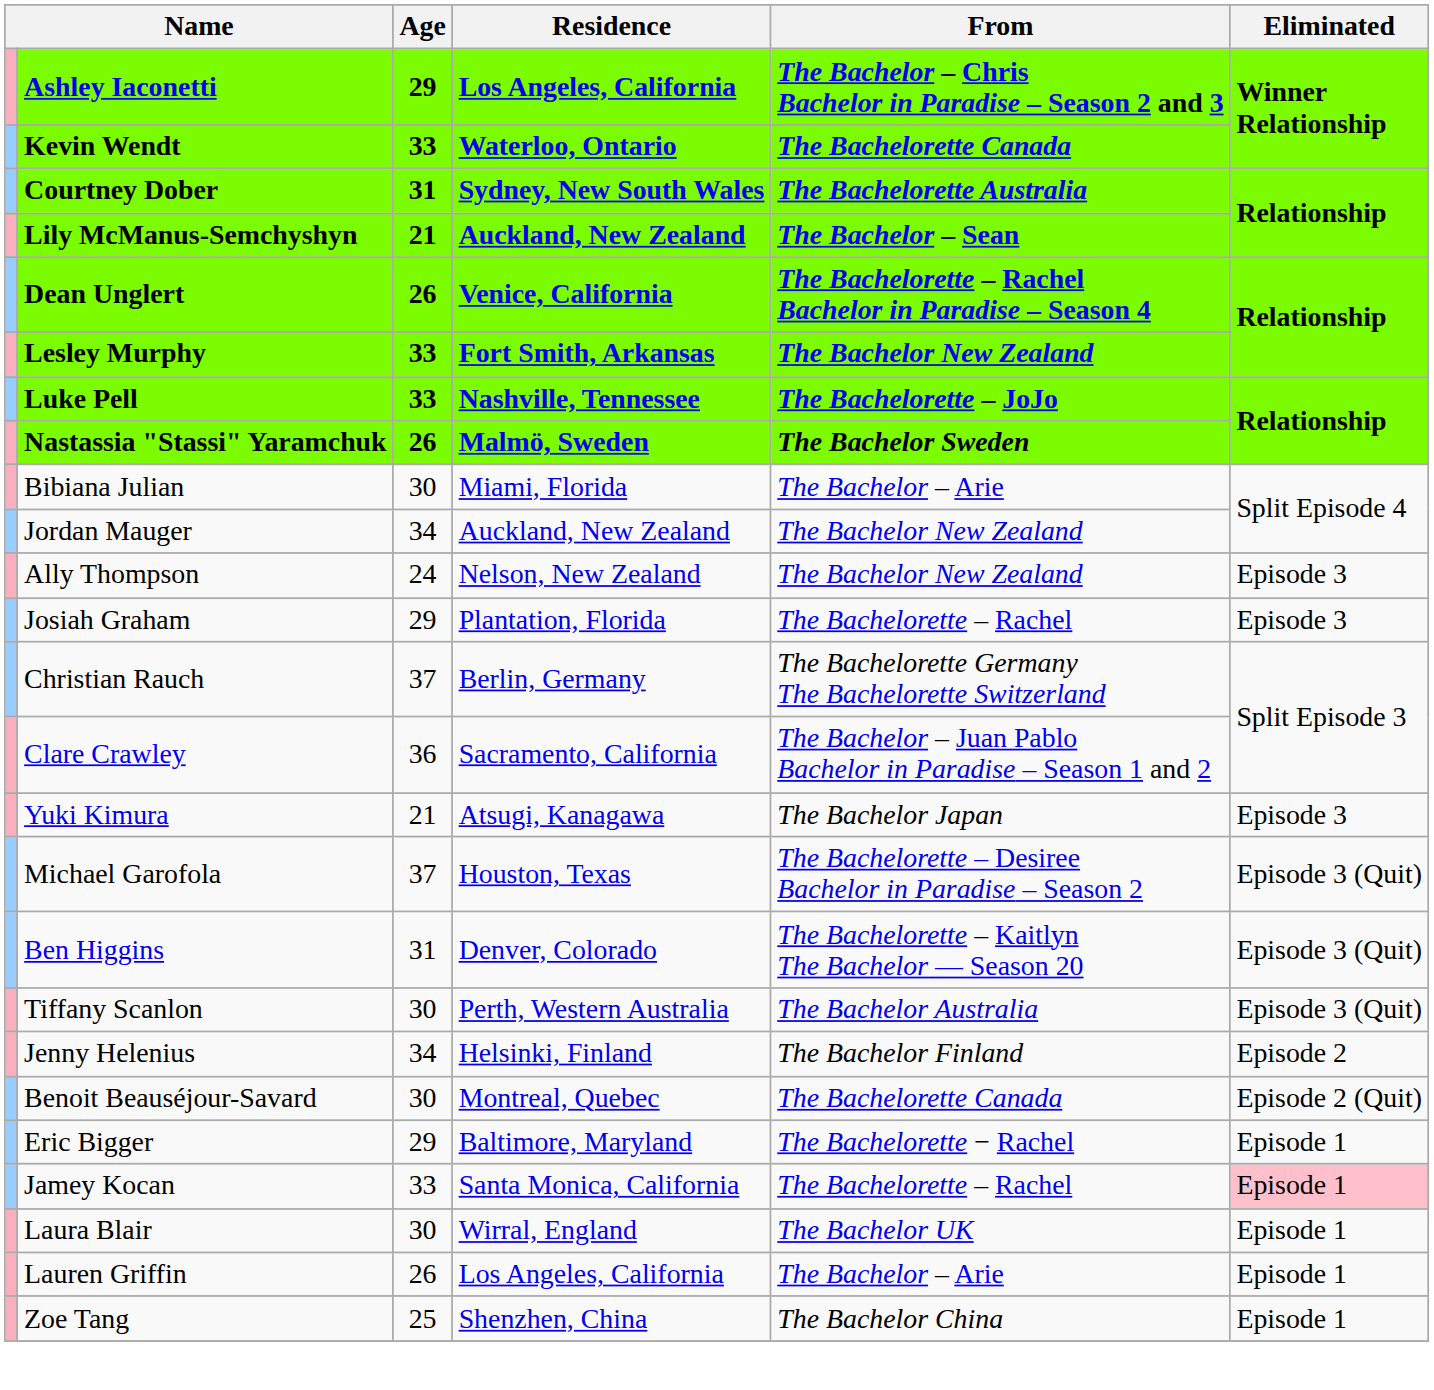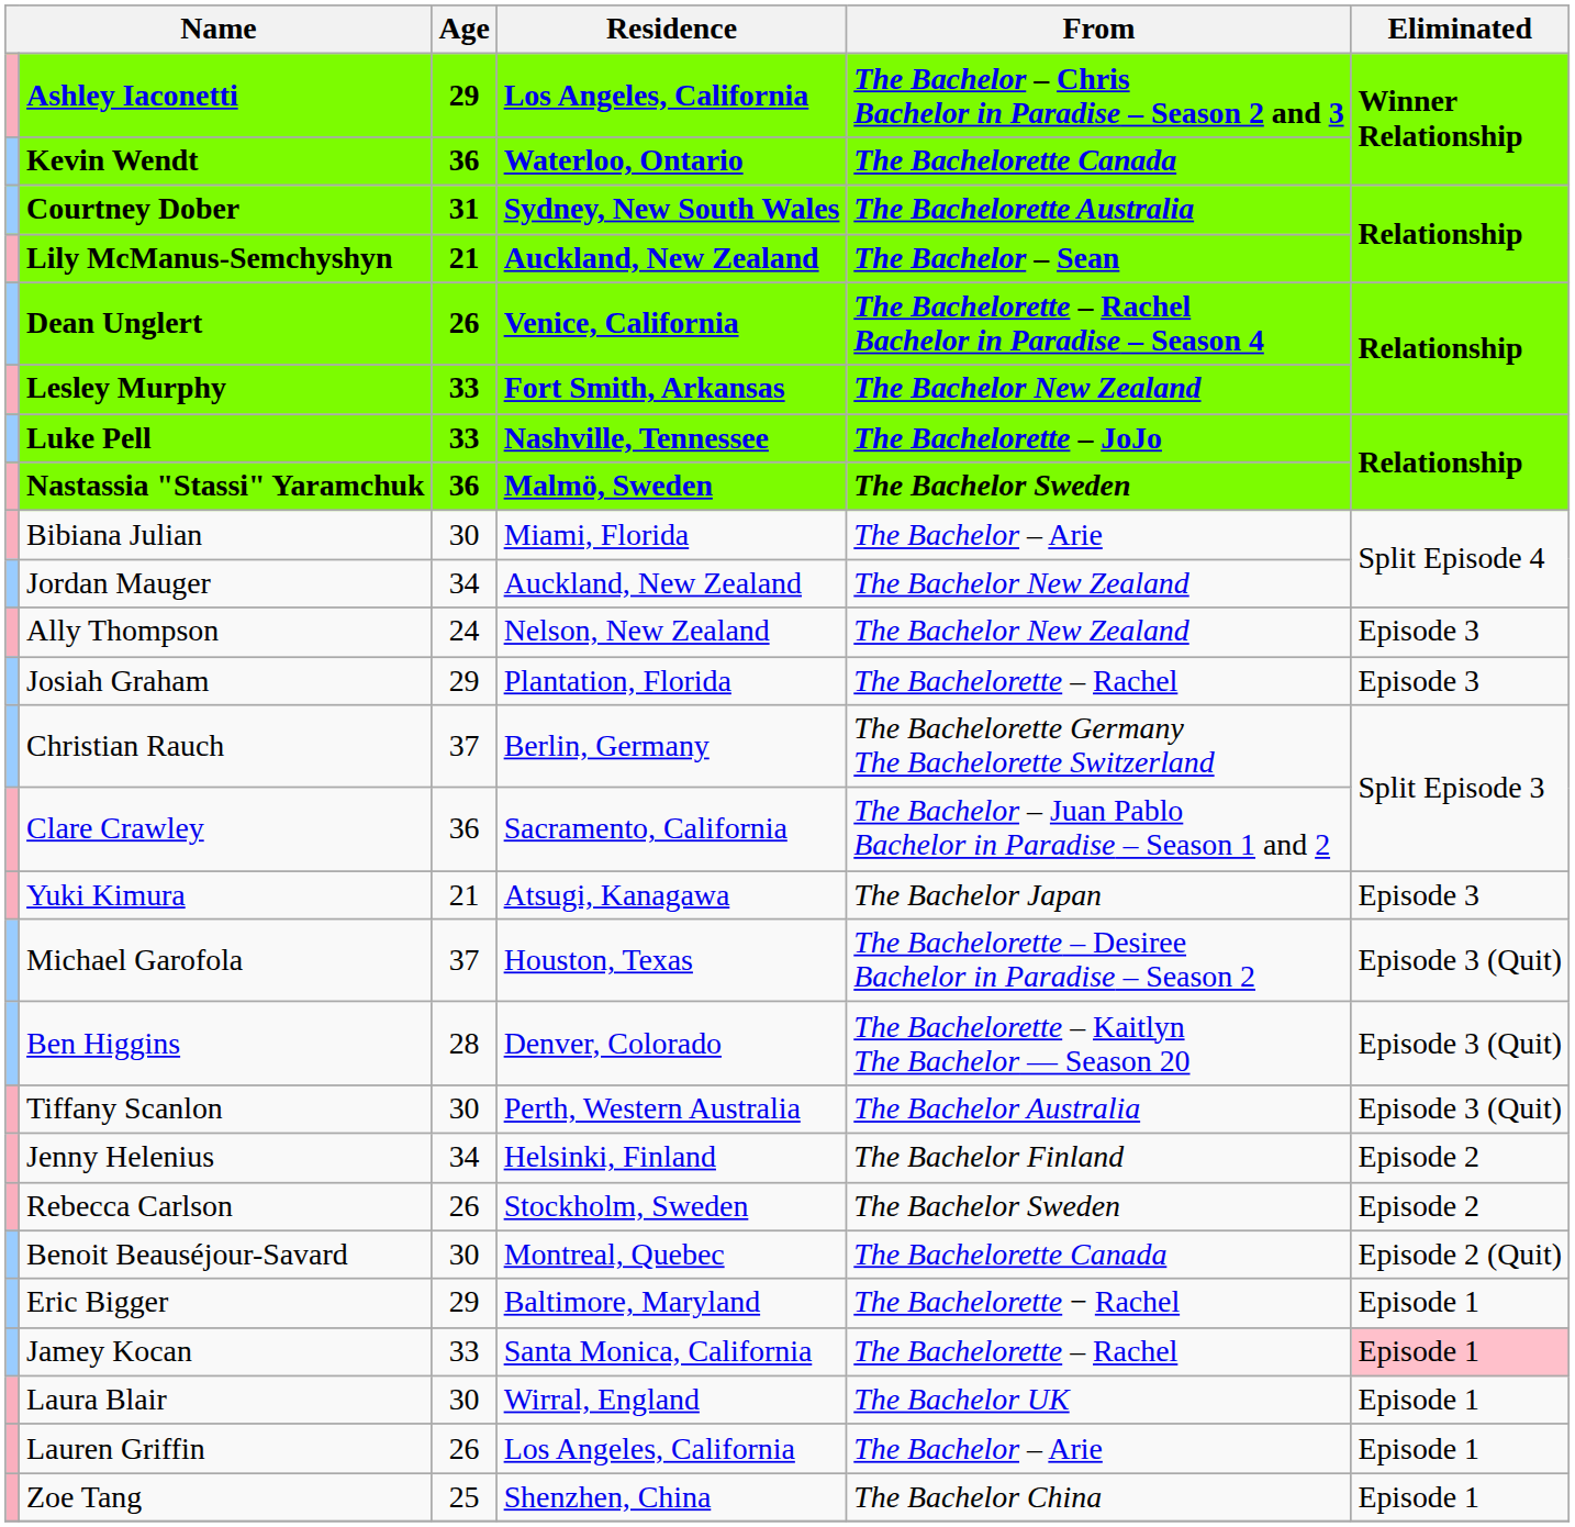 <table class="wikitable sortable">
 <tr>
 <th colspan="2">Name</th>
 <th>Age</th>
 <th>Residence</th>
 <th>From</th>
 <th>Eliminated</th>
 </tr>
 <tr bgcolor="#7CFC00">
 <td style="background:#faafbe"></td>
 <td><strong><a href='#'>Ashley Iaconetti</a></strong></td>
 <td align="center"><strong>29</strong></td>
 <td><strong><a href='#'>Los Angeles, California</a></strong></td>
 <td><strong><a href='#'><em>The Bachelor</em></a> – <a href='#'>Chris</a><br><a href='#'><em>Bachelor in Paradise</em> – Season 2</a> and <a href='#'>3</a></strong></td>
 <td rowspan="2"><strong>Winner</strong><br><strong>Relationship</strong></td>
 </tr>
 <tr bgcolor="#7CFC00">
 <td style="background:#9cf;"></td>
 <td><strong>Kevin Wendt</strong></td>
-<td align="center"><strong>33</strong></td>
+<td align="center"><strong>36</strong></td>
 <td><strong><a href='#'>Waterloo, Ontario</a></strong></td>
 <td><strong><em><a href='#'>The Bachelorette Canada</a></em></strong></td>
 </tr>
 <tr bgcolor="#7CFC00">
 <td style="background:#9cf;"></td>
 <td><strong>Courtney Dober</strong></td>
 <td align="center"><strong>31</strong></td>
 <td><strong><a href='#'>Sydney, New South Wales</a></strong></td>
 <td><strong><a href='#'><em>The Bachelorette Australia</em></a></strong></td>
 <td rowspan="2"><strong>Relationship</strong></td>
 </tr>
 <tr bgcolor="#7CFC00">
 <td style="background:#faafbe"></td>
 <td><strong>Lily McManus-Semchyshyn</strong></td>
 <td align="center"><strong>21</strong></td>
 <td><strong><a href='#'>Auckland, New Zealand</a></strong></td>
 <td><strong><a href='#'><em>The Bachelor</em></a> – <a href='#'>Sean</a></strong></td>
 </tr>
 <tr bgcolor="#7CFC00">
 <td style="background:#9cf;"></td>
 <td><strong>Dean Unglert</strong></td>
 <td align="center"><strong>26</strong></td>
 <td><strong><a href='#'>Venice, California</a></strong></td>
 <td><strong><a href='#'><em>The Bachelorette</em></a> – <a href='#'>Rachel</a><br><a href='#'><em>Bachelor in Paradise</em> – Season 4</a></strong></td>
 <td rowspan="2"><strong>Relationship</strong></td>
 </tr>
 <tr bgcolor="#7CFC00">
 <td style="background:#faafbe"></td>
 <td><strong>Lesley Murphy</strong></td>
 <td align="center"><strong>33</strong></td>
 <td><strong><a href='#'>Fort Smith, Arkansas</a></strong></td>
 <td><strong><a href='#'><em>The Bachelor New Zealand</em></a></strong></td>
 </tr>
 <tr bgcolor="#7CFC00">
 <td style="background:#9cf;"></td>
 <td><strong>Luke Pell</strong></td>
 <td align="center"><strong>33</strong></td>
 <td><strong><a href='#'>Nashville, Tennessee</a></strong></td>
 <td><strong><a href='#'><em>The Bachelorette</em></a> – <a href='#'>JoJo</a></strong></td>
 <td rowspan="2"><strong>Relationship</strong></td>
 </tr>
 <tr bgcolor="#7CFC00">
 <td style="background:#faafbe"></td>
 <td><strong>Nastassia "Stassi" Yaramchuk</strong></td>
-<td align="center"><strong>26</strong></td>
+<td align="center"><strong>36</strong></td>
 <td><strong><a href='#'>Malmö, Sweden</a></strong></td>
 <td><strong><em>The Bachelor Sweden</em></strong></td>
 </tr>
 <tr>
 <td style="background:#faafbe"></td>
 <td>Bibiana Julian</td>
 <td align="center">30</td>
 <td><a href='#'>Miami, Florida</a></td>
 <td><a href='#'><em>The Bachelor</em></a> – <a href='#'>Arie</a></td>
 <td rowspan="2">Split Episode 4</td>
 </tr>
 <tr>
 <td style="background:#9cf;"></td>
 <td>Jordan Mauger</td>
 <td align="center">34</td>
 <td><a href='#'>Auckland, New Zealand</a></td>
 <td><a href='#'><em>The Bachelor New Zealand</em></a></td>
 </tr>
 <tr>
 <td style="background:#faafbe"></td>
 <td>Ally Thompson</td>
 <td align="center">24</td>
 <td><a href='#'>Nelson, New Zealand</a></td>
 <td><a href='#'><em>The Bachelor New Zealand</em></a></td>
 <td>Episode 3</td>
 </tr>
 <tr>
 <td style="background:#9cf;"></td>
 <td>Josiah Graham</td>
 <td align="center">29</td>
 <td><a href='#'>Plantation, Florida</a></td>
 <td><a href='#'><em>The Bachelorette</em></a> – <a href='#'>Rachel</a></td>
 <td>Episode 3</td>
 </tr>
 <tr>
 <td style="background:#9cf;"></td>
 <td>Christian Rauch</td>
 <td align="center">37</td>
 <td><a href='#'>Berlin, Germany</a></td>
 <td><em>The Bachelorette Germany</em><br><a href='#'><em>The Bachelorette Switzerland</em></a></td>
 <td rowspan="2">Split Episode 3</td>
 </tr>
 <tr>
 <td style="background:#faafbe"></td>
 <td><a href='#'>Clare Crawley</a></td>
 <td align="center">36</td>
 <td><a href='#'>Sacramento, California</a></td>
 <td><a href='#'><em>The Bachelor</em></a> – <a href='#'>Juan Pablo</a><br><a href='#'><em>Bachelor in Paradise</em> – Season 1</a> and <a href='#'>2</a></td>
 </tr>
 <tr>
 <td style="background:#faafbe"></td>
 <td><a href='#'>Yuki Kimura</a></td>
 <td align="center">21</td>
 <td><a href='#'>Atsugi, Kanagawa</a></td>
 <td><em>The Bachelor Japan</em></td>
 <td>Episode 3</td>
 </tr>
 <tr>
 <td style="background:#9cf;"></td>
 <td>Michael Garofola</td>
 <td align="center">37</td>
 <td><a href='#'>Houston, Texas</a></td>
 <td><a href='#'><em>The Bachelorette</em> – Desiree</a><br><a href='#'><em>Bachelor in Paradise</em> – Season 2</a></td>
 <td>Episode 3 (Quit)</td>
 </tr>
 <tr>
 <td style="background:#9cf;"></td>
 <td><a href='#'>Ben Higgins</a></td>
-<td align="center">31</td>
+<td align="center">28</td>
 <td><a href='#'>Denver, Colorado</a></td>
 <td><a href='#'><em>The Bachelorette</em></a> – <a href='#'>Kaitlyn</a><br><a href='#'><em>The Bachelor</em> — Season 20</a></td>
 <td>Episode 3 (Quit)</td>
 </tr>
 <tr>
 <td style="background:#faafbe"></td>
 <td>Tiffany Scanlon</td>
 <td align="center">30</td>
 <td><a href='#'>Perth, Western Australia</a></td>
 <td><a href='#'><em>The Bachelor Australia</em></a></td>
 <td>Episode 3 (Quit)</td>
 </tr>
 <tr>
 <td style="background:#faafbe"></td>
 <td>Jenny Helenius</td>
 <td align="center">34</td>
 <td><a href='#'>Helsinki, Finland</a></td>
 <td><em>The Bachelor Finland</em></td>
+<td>Episode 2</td>
+</tr>
+<tr>
+<td style="background:#faafbe"></td>
+<td>Rebecca Carlson</td>
+<td align="center">26</td>
+<td><a href='#'>Stockholm, Sweden</a></td>
+<td><em>The Bachelor Sweden</em></td>
 <td>Episode 2</td>
 </tr>
 <tr>
 <td style="background:#9cf;"></td>
 <td>Benoit Beauséjour-Savard</td>
 <td align="center">30</td>
 <td><a href='#'>Montreal, Quebec</a></td>
 <td><em><a href='#'>The Bachelorette Canada</a></em></td>
 <td>Episode 2 (Quit)</td>
 </tr>
 <tr>
 <td style="background:#9cf;"></td>
 <td>Eric Bigger</td>
 <td align="center">29</td>
 <td><a href='#'>Baltimore, Maryland</a></td>
 <td><a href='#'><em>The Bachelorette</em></a> − <a href='#'>Rachel</a></td>
 <td>Episode 1</td>
 </tr>
 <tr>
 <td style="background:#9cf;"></td>
 <td>Jamey Kocan</td>
 <td align="center">33</td>
 <td><a href='#'>Santa Monica, California</a></td>
 <td><a href='#'><em>The Bachelorette</em></a> – <a href='#'>Rachel</a></td>
 <td style="background: pink;">Episode 1</td>
 </tr>
 <tr>
 <td style="background:#faafbe"></td>
 <td>Laura Blair</td>
 <td align="center">30</td>
 <td><a href='#'>Wirral, England</a></td>
 <td><a href='#'><em>The Bachelor UK</em></a></td>
 <td>Episode 1</td>
 </tr>
 <tr>
 <td style="background:#faafbe"></td>
 <td>Lauren Griffin</td>
 <td align="center">26</td>
 <td><a href='#'>Los Angeles, California</a></td>
 <td><a href='#'><em>The Bachelor</em></a> – <a href='#'>Arie</a></td>
 <td>Episode 1</td>
 </tr>
 <tr>
 <td style="background:#faafbe"></td>
 <td>Zoe Tang</td>
 <td align="center">25</td>
 <td><a href='#'>Shenzhen, China</a></td>
 <td><em>The Bachelor China</em></td>
 <td>Episode 1</td>
 </tr>
 <tr>
 </tr>
 </table>
